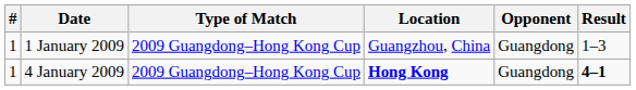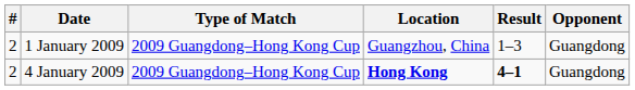 <table cellspacing=0 style=font-size:90% class="wikitable">
 <tr>
 <th>#</th>
 <th>Date</th>
 <th>Type of Match</th>
 <th>Location</th>
+<th>Result</th>
 <th>Opponent</th>
-<th>Result</th>
 </tr>
 <tr>
-<td>1</td>
+<td>2</td>
 <td>1 January 2009</td>
 <td><a href='#'>2009 Guangdong–Hong Kong Cup</a></td>
 <td><a href='#'>Guangzhou</a>, <a href='#'>China</a></td>
+<td>1–3</td>
 <td> Guangdong</td>
-<td>1–3</td>
 </tr>
 <tr>
-<td>1</td>
+<td>2</td>
 <td>4 January 2009</td>
 <td><a href='#'>2009 Guangdong–Hong Kong Cup</a></td>
 <td><strong><a href='#'>Hong Kong</a></strong></td>
+<td><strong>4–1</strong></td>
 <td> Guangdong</td>
-<td><strong>4–1</strong></td>
 </tr>
 </table>
